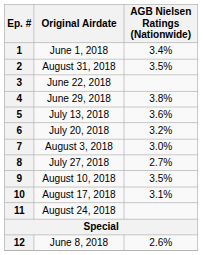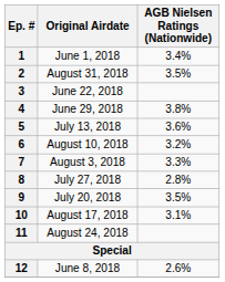 <table class=wikitable style=text-align:center>
 <tr>
 <th style=width:40px>Ep. #</th>
 <th style=width:135px>Original Airdate</th>
 <th width=110>AGB Nielsen Ratings<br>(Nationwide)</th>
 </tr>
 <tr>
 <th>1</th>
 <td>June 1, 2018</td>
 <td>3.4%</td>
 </tr>
 <tr>
 <th>2</th>
 <td>August 31, 2018</td>
 <td>3.5%</td>
 </tr>
 <tr>
 <th>3</th>
 <td>June 22, 2018</td>
 <td></td>
 </tr>
 <tr>
 <th>4</th>
 <td>June 29, 2018</td>
 <td>3.8%</td>
 </tr>
 <tr>
 <th>5</th>
 <td>July 13, 2018</td>
 <td>3.6%</td>
 </tr>
 <tr>
 <th>6</th>
-<td>July 20, 2018</td>
+<td>August 10, 2018</td>
 <td>3.2%</td>
 </tr>
 <tr>
 <th>7</th>
 <td>August 3, 2018</td>
-<td>3.0%</td>
+<td>3.3%</td>
 </tr>
 <tr>
 <th>8</th>
 <td>July 27, 2018</td>
-<td>2.7%</td>
+<td>2.8%</td>
 </tr>
 <tr>
 <th>9</th>
-<td>August 10, 2018</td>
+<td>July 20, 2018</td>
 <td>3.5%</td>
 </tr>
 <tr>
 <th>10</th>
 <td>August 17, 2018</td>
 <td>3.1%</td>
 </tr>
 <tr>
 <th>11</th>
 <td>August 24, 2018</td>
 <td></td>
 </tr>
 <tr>
 <th ! colspan=3>Special</th>
 </tr>
 <tr>
 <th>12</th>
 <td>June 8, 2018</td>
 <td>2.6%</td>
 </tr>
 <tr>
 </tr>
 </table>
